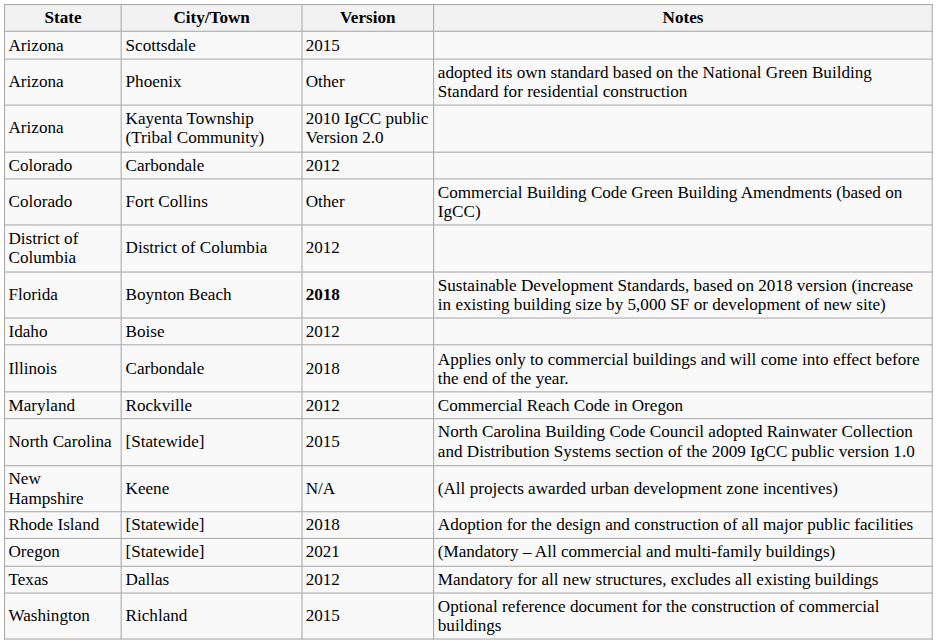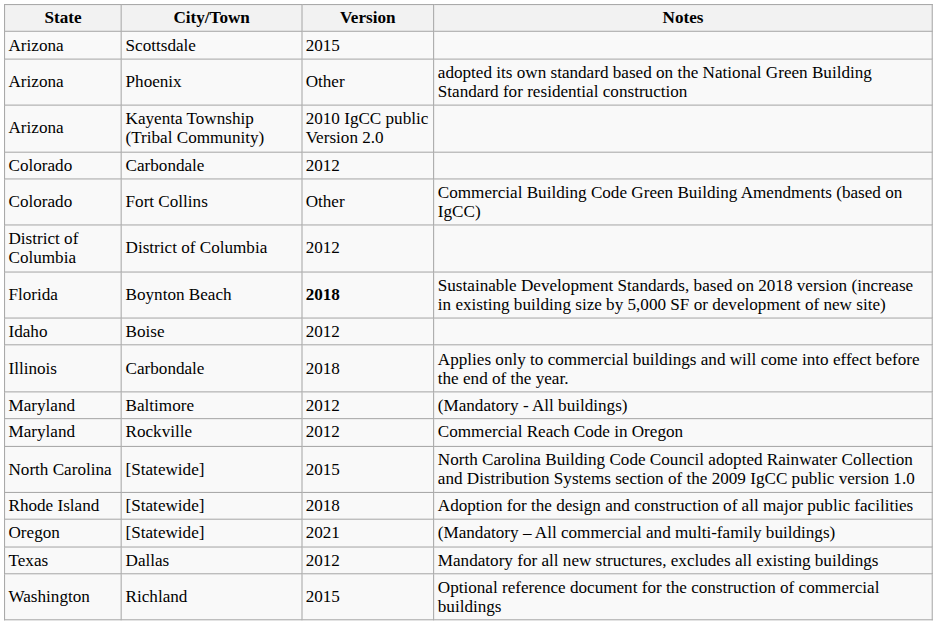 <table class="wikitable sortable">
 <tr>
 <th>State</th>
 <th>City/Town</th>
 <th>Version</th>
 <th>Notes</th>
 </tr>
 <tr>
 <td>Arizona</td>
 <td>Scottsdale</td>
 <td>2015</td>
 <td></td>
 </tr>
 <tr>
 <td>Arizona</td>
 <td>Phoenix</td>
 <td>Other</td>
 <td>adopted its own standard based on the National Green Building Standard for residential construction</td>
 </tr>
 <tr>
 <td>Arizona</td>
 <td>Kayenta Township (Tribal Community)</td>
 <td>2010 IgCC public Version 2.0</td>
 <td></td>
 </tr>
 <tr>
 <td>Colorado</td>
 <td>Carbondale</td>
 <td>2012</td>
 <td></td>
 </tr>
 <tr>
 <td>Colorado</td>
 <td>Fort Collins</td>
 <td>Other</td>
 <td>Commercial Building Code Green Building Amendments (based on IgCC)</td>
 </tr>
 <tr>
 <td>District of Columbia</td>
 <td>District of Columbia</td>
 <td>2012</td>
 <td></td>
 </tr>
 <tr>
 <td>Florida</td>
 <td>Boynton Beach</td>
 <td><strong>2018</strong></td>
 <td>Sustainable Development Standards, based on 2018 version (increase in existing building size by 5,000 SF or development of new site)</td>
 </tr>
 <tr>
 <td>Idaho</td>
 <td>Boise</td>
 <td>2012</td>
 <td></td>
 </tr>
 <tr>
 <td>Illinois</td>
 <td>Carbondale</td>
 <td>2018</td>
 <td>Applies only to commercial buildings and will come into effect before the end of the year.</td>
 </tr>
 <tr>
 <td>Maryland</td>
+<td>Baltimore</td>
+<td>2012</td>
+<td>(Mandatory - All buildings)</td>
+</tr>
+<tr>
+<td>Maryland</td>
 <td>Rockville</td>
 <td>2012</td>
 <td>Commercial Reach Code in Oregon</td>
 </tr>
 <tr>
 <td>North Carolina</td>
 <td>[Statewide]</td>
 <td>2015</td>
 <td>North Carolina Building Code Council adopted Rainwater Collection and Distribution Systems section of the 2009 IgCC public version 1.0</td>
-</tr>
-<tr>
-<td>New Hampshire</td>
-<td>Keene</td>
-<td>N/A</td>
-<td>(All projects awarded urban development zone incentives)</td>
 </tr>
 <tr>
 <td>Rhode Island</td>
 <td>[Statewide]</td>
 <td>2018</td>
 <td>Adoption for the design and construction of all major public facilities</td>
 </tr>
 <tr>
 <td>Oregon</td>
 <td>[Statewide]</td>
 <td>2021</td>
 <td>(Mandatory – All commercial and multi-family buildings)</td>
 </tr>
 <tr>
 <td>Texas</td>
 <td>Dallas</td>
 <td>2012</td>
 <td>Mandatory for all new structures, excludes all existing buildings</td>
 </tr>
 <tr>
 <td>Washington</td>
 <td>Richland</td>
 <td>2015</td>
 <td>Optional reference document for the construction of commercial buildings</td>
 </tr>
 </table>
